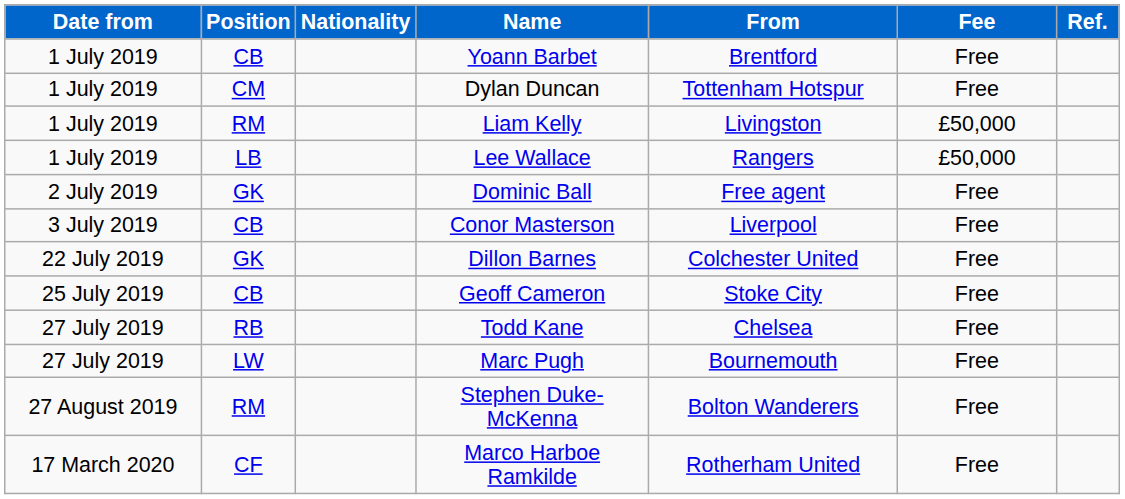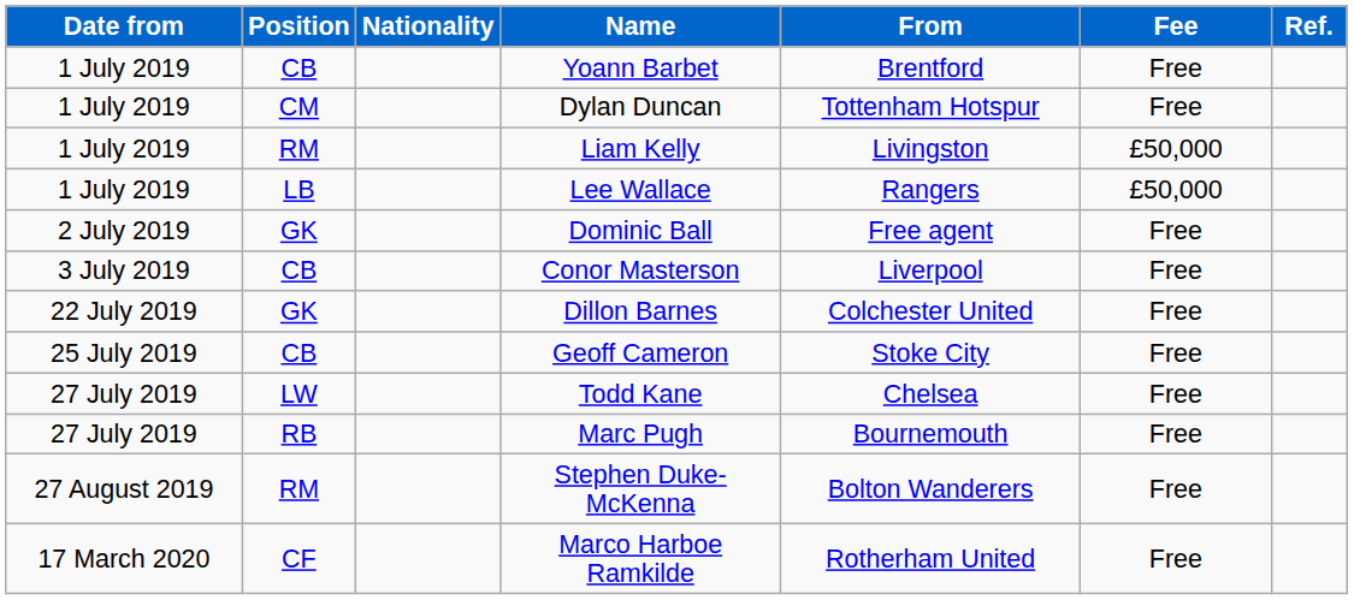 <table class="wikitable" style="text-align:center; font-size:90%; ">
 <tr>
 <th style="background:#0066CC; color:#FFFFFF; width:125px;">Date from</th>
 <th style="background:#0066CC; color:#FFFFFF; width:50px;">Position</th>
 <th style="background:#0066CC; color:#FFFFFF; width:50px;">Nationality</th>
 <th style="background:#0066CC; color:#FFFFFF; width:150px;">Name</th>
 <th style="background:#0066CC; color:#FFFFFF; width:160px;">From</th>
 <th style="background:#0066CC; color:#FFFFFF; width:100px;">Fee</th>
 <th style="background:#0066CC; color:#FFFFFF; width:35px;">Ref.</th>
 </tr>
 <tr>
 <td>1 July 2019</td>
 <td><a href='#'>CB</a></td>
 <td></td>
 <td><a href='#'>Yoann Barbet</a></td>
 <td><a href='#'>Brentford</a></td>
 <td>Free</td>
 <td></td>
 </tr>
 <tr>
 <td>1 July 2019</td>
 <td><a href='#'>CM</a></td>
 <td></td>
 <td>Dylan Duncan</td>
 <td><a href='#'>Tottenham Hotspur</a></td>
 <td>Free</td>
 <td></td>
 </tr>
 <tr>
 <td>1 July 2019</td>
 <td><a href='#'>RM</a></td>
 <td></td>
 <td><a href='#'>Liam Kelly</a></td>
 <td> <a href='#'>Livingston</a></td>
 <td>£50,000</td>
 <td></td>
 </tr>
 <tr>
 <td>1 July 2019</td>
 <td><a href='#'>LB</a></td>
 <td></td>
 <td><a href='#'>Lee Wallace</a></td>
 <td> <a href='#'>Rangers</a></td>
 <td>£50,000</td>
 <td></td>
 </tr>
 <tr>
 <td>2 July 2019</td>
 <td><a href='#'>GK</a></td>
 <td></td>
 <td><a href='#'>Dominic Ball</a></td>
 <td><a href='#'>Free agent</a></td>
 <td>Free</td>
 <td></td>
 </tr>
 <tr>
 <td>3 July 2019</td>
 <td><a href='#'>CB</a></td>
 <td></td>
 <td><a href='#'>Conor Masterson</a></td>
 <td><a href='#'>Liverpool</a></td>
 <td>Free</td>
 <td></td>
 </tr>
 <tr>
 <td>22 July 2019</td>
 <td><a href='#'>GK</a></td>
 <td></td>
 <td><a href='#'>Dillon Barnes</a></td>
 <td><a href='#'>Colchester United</a></td>
 <td>Free</td>
 <td></td>
 </tr>
 <tr>
 <td>25 July 2019</td>
 <td><a href='#'>CB</a></td>
 <td></td>
 <td><a href='#'>Geoff Cameron</a></td>
 <td><a href='#'>Stoke City</a></td>
 <td>Free</td>
 <td></td>
 </tr>
 <tr>
 <td>27 July 2019</td>
-<td><a href='#'>RB</a></td>
+<td><a href='#'>LW</a></td>
 <td></td>
 <td><a href='#'>Todd Kane</a></td>
 <td><a href='#'>Chelsea</a></td>
 <td>Free</td>
 <td></td>
 </tr>
 <tr>
 <td>27 July 2019</td>
-<td><a href='#'>LW</a></td>
+<td><a href='#'>RB</a></td>
 <td></td>
 <td><a href='#'>Marc Pugh</a></td>
 <td><a href='#'>Bournemouth</a></td>
 <td>Free</td>
 <td></td>
 </tr>
 <tr>
 <td>27 August 2019</td>
 <td><a href='#'>RM</a></td>
 <td></td>
 <td><a href='#'>Stephen Duke-McKenna</a></td>
 <td><a href='#'>Bolton Wanderers</a></td>
 <td>Free</td>
 <td></td>
 </tr>
 <tr>
 <td>17 March 2020</td>
 <td><a href='#'>CF</a></td>
 <td></td>
 <td><a href='#'>Marco Harboe Ramkilde</a></td>
 <td><a href='#'>Rotherham United</a></td>
 <td>Free</td>
 <td></td>
 </tr>
 </table>
